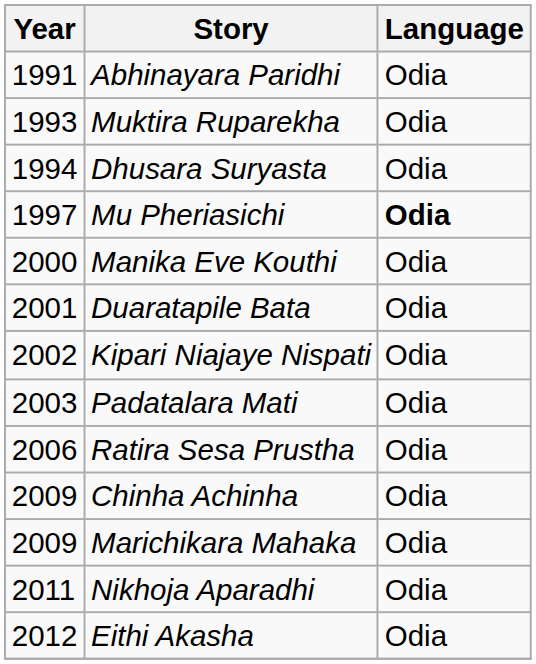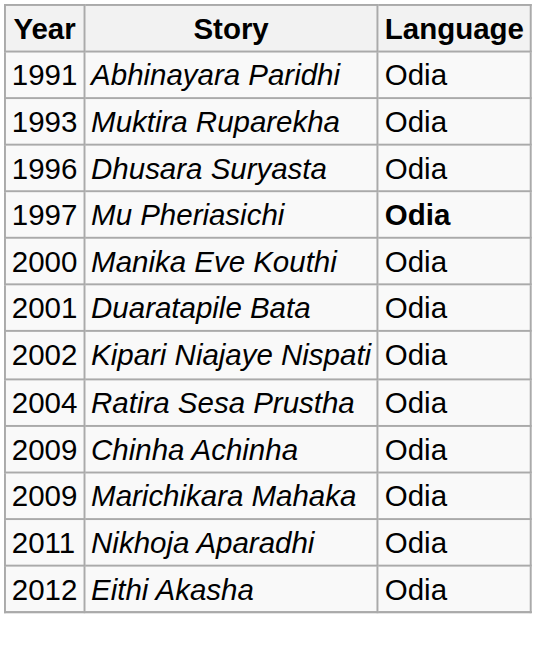 <table class="wikitable" style="font-size:95%;">
 <tr>
 <th>Year</th>
 <th>Story</th>
 <th>Language</th>
 </tr>
 <tr>
 <td>1991</td>
 <td><em>Abhinayara Paridhi</em></td>
 <td>Odia</td>
 </tr>
 <tr>
 <td>1993</td>
 <td><em>Muktira Ruparekha</em></td>
 <td>Odia</td>
 </tr>
 <tr>
-<td>1994</td>
+<td>1996</td>
 <td><em>Dhusara Suryasta</em></td>
 <td>Odia</td>
 </tr>
 <tr>
 <td>1997</td>
 <td><em>Mu Pheriasichi</em></td>
 <td><strong>Odia</strong></td>
 </tr>
 <tr>
 <td>2000</td>
 <td><em>Manika Eve Kouthi</em></td>
 <td>Odia</td>
 </tr>
 <tr>
 <td>2001</td>
 <td><em>Duaratapile Bata</em></td>
 <td>Odia</td>
 </tr>
 <tr>
 <td>2002</td>
 <td><em>Kipari Niajaye Nispati</em></td>
 <td>Odia</td>
 </tr>
 <tr>
-<td>2003</td>
-<td><em>Padatalara Mati</em></td>
-<td>Odia</td>
-</tr>
-<tr>
-<td>2006</td>
+<td>2004</td>
 <td><em>Ratira Sesa Prustha</em></td>
 <td>Odia</td>
 </tr>
 <tr>
 <td>2009</td>
 <td><em>Chinha Achinha</em></td>
 <td>Odia</td>
 </tr>
 <tr>
 <td>2009</td>
 <td><em>Marichikara Mahaka</em></td>
 <td>Odia</td>
 </tr>
 <tr>
 <td>2011</td>
 <td><em>Nikhoja Aparadhi</em></td>
 <td>Odia</td>
 </tr>
 <tr>
 <td>2012</td>
 <td><em> Eithi Akasha</em></td>
 <td>Odia</td>
 </tr>
 <tr>
 </tr>
 </table>
